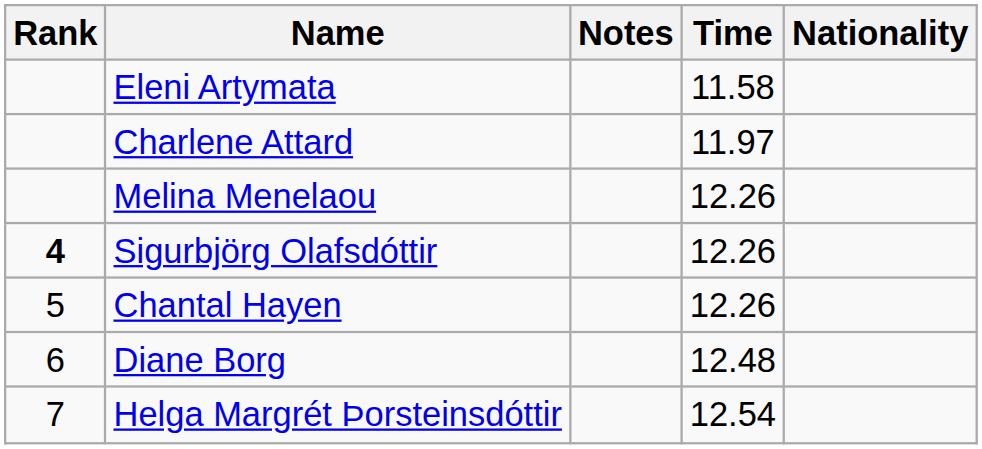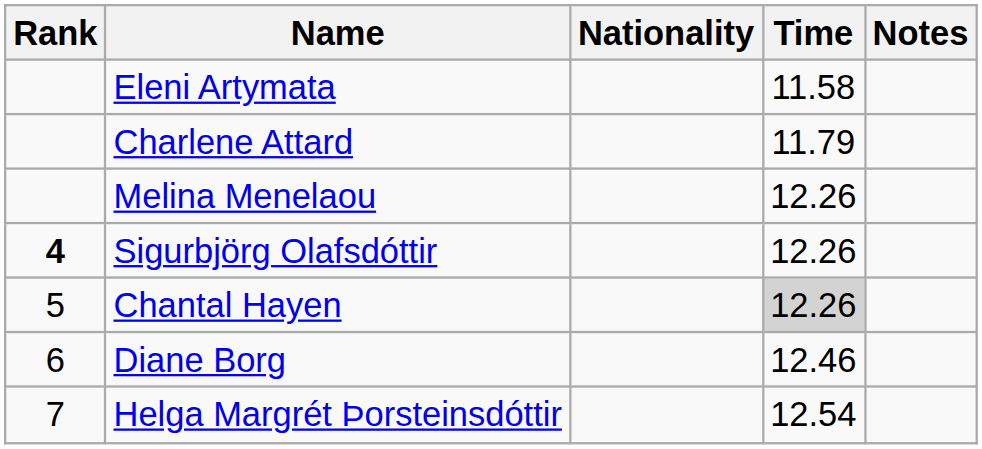 <table class="wikitable sortable" style="text-align:center; font-size:95%">
 <tr>
 <th>Rank</th>
 <th>Name</th>
+<th>Nationality</th>
+<th>Time</th>
 <th>Notes</th>
-<th>Time</th>
-<th>Nationality</th>
 </tr>
 <tr>
 <td></td>
 <td align=left><a href='#'>Eleni Artymata</a></td>
+<td align=left></td>
+<td>11.58</td>
 <td></td>
-<td>11.58</td>
-<td align=left></td>
 </tr>
 <tr>
 <td></td>
 <td align=left><a href='#'>Charlene Attard</a></td>
+<td align=left></td>
+<td>11.79</td>
 <td></td>
-<td>11.97</td>
-<td align=left></td>
 </tr>
 <tr>
 <td></td>
 <td align=left><a href='#'>Melina Menelaou</a></td>
+<td align=left></td>
+<td>12.26</td>
 <td></td>
-<td>12.26</td>
-<td align=left></td>
 </tr>
 <tr>
 <td><strong>4</strong></td>
 <td align=left><a href='#'>Sigurbjörg Olafsdóttir</a></td>
+<td align=left></td>
+<td>12.26</td>
 <td></td>
-<td>12.26</td>
-<td align=left></td>
 </tr>
 <tr>
 <td>5</td>
 <td align=left><a href='#'>Chantal Hayen</a></td>
+<td align=left></td>
+<td style="background: lightgrey;">12.26</td>
 <td></td>
-<td>12.26</td>
-<td align=left></td>
 </tr>
 <tr>
 <td>6</td>
 <td align=left><a href='#'>Diane Borg</a></td>
+<td align=left></td>
+<td>12.46</td>
 <td></td>
-<td>12.48</td>
-<td align=left></td>
 </tr>
 <tr>
 <td>7</td>
 <td align=left><a href='#'>Helga Margrét Þorsteinsdóttir</a></td>
+<td align=left></td>
+<td>12.54</td>
 <td></td>
-<td>12.54</td>
-<td align=left></td>
 </tr>
 </table>
